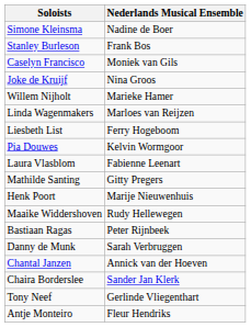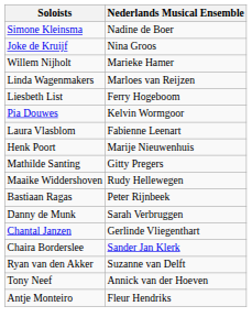 <table class="wikitable">
 <tr>
 <th>Soloists</th>
 <th>Nederlands Musical Ensemble</th>
 </tr>
 <tr>
 <td><a href='#'>Simone Kleinsma</a></td>
 <td>Nadine de Boer</td>
-</tr>
-<tr>
-<td><a href='#'>Stanley Burleson</a></td>
-<td>Frank Bos</td>
-</tr>
-<tr>
-<td><a href='#'>Caselyn Francisco</a></td>
-<td>Moniek van Gils</td>
 </tr>
 <tr>
 <td><a href='#'>Joke de Kruijf</a></td>
 <td>Nina Groos</td>
 </tr>
 <tr>
 <td>Willem Nijholt</td>
 <td>Marieke Hamer</td>
 </tr>
 <tr>
 <td>Linda Wagenmakers</td>
 <td>Marloes van Reijzen</td>
 </tr>
 <tr>
 <td>Liesbeth List</td>
 <td>Ferry Hogeboom</td>
 </tr>
 <tr>
 <td><a href='#'>Pia Douwes</a></td>
 <td>Kelvin Wormgoor</td>
 </tr>
 <tr>
 <td>Laura Vlasblom</td>
 <td>Fabienne Leenart</td>
 </tr>
 <tr>
+<td>Henk Poort</td>
+<td>Marije Nieuwenhuis</td>
+</tr>
+<tr>
 <td>Mathilde Santing</td>
 <td>Gitty Pregers</td>
-</tr>
-<tr>
-<td>Henk Poort</td>
-<td>Marije Nieuwenhuis</td>
 </tr>
 <tr>
 <td>Maaike Widdershoven</td>
 <td>Rudy Hellewegen</td>
 </tr>
 <tr>
 <td>Bastiaan Ragas</td>
 <td>Peter Rijnbeek</td>
 </tr>
 <tr>
 <td>Danny de Munk</td>
 <td>Sarah Verbruggen</td>
 </tr>
 <tr>
 <td><a href='#'>Chantal Janzen</a></td>
-<td>Annick van der Hoeven</td>
+<td>Gerlinde Vliegenthart</td>
 </tr>
 <tr>
 <td>Chaira Borderslee</td>
 <td><a href='#'>Sander Jan Klerk</a></td>
 </tr>
 <tr>
+<td>Ryan van den Akker</td>
+<td>Suzanne van Delft</td>
+</tr>
+<tr>
 <td>Tony Neef</td>
-<td>Gerlinde Vliegenthart</td>
+<td>Annick van der Hoeven</td>
 </tr>
 <tr>
 <td>Antje Monteiro</td>
 <td>Fleur Hendriks</td>
 </tr>
 </table>
